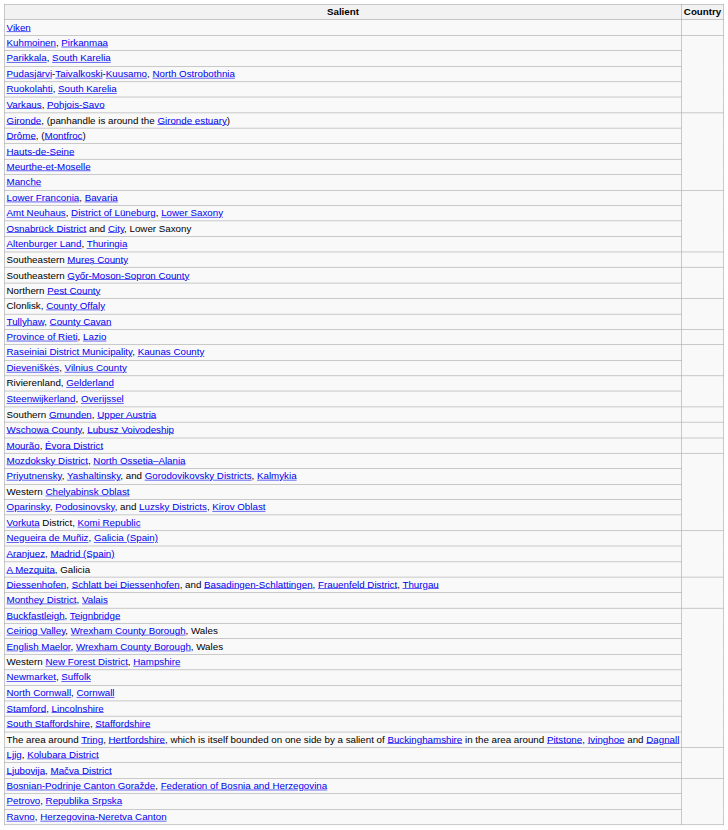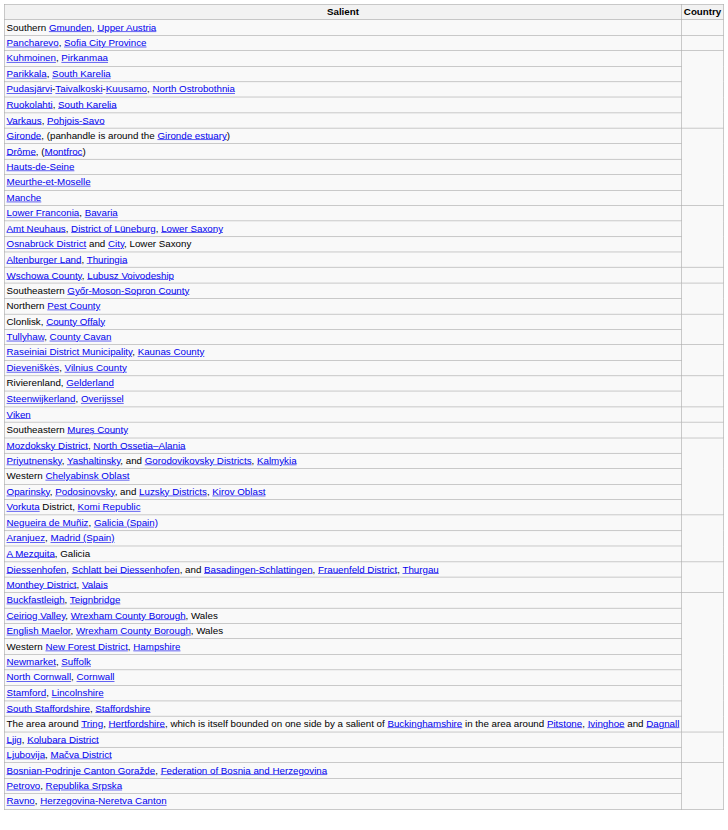 <table class="wikitable sortable">
 <tr>
 <th>Salient</th>
 <th>Country</th>
 </tr>
 <tr>
-<td><a href='#'>Viken</a></td>
+<td>Southern <a href='#'>Gmunden</a>, <a href='#'>Upper Austria</a></td>
+<td></td>
+</tr>
+<tr>
+<td><a href='#'>Pancharevo</a>, <a href='#'>Sofia City Province</a></td>
 <td></td>
 </tr>
 <tr>
 <td><a href='#'>Kuhmoinen</a>, <a href='#'>Pirkanmaa</a></td>
 <td rowspan="5"></td>
 </tr>
 <tr>
 <td><a href='#'>Parikkala</a>, <a href='#'>South Karelia</a></td>
 </tr>
 <tr>
 <td><a href='#'>Pudasjärvi</a>-<a href='#'>Taivalkoski</a>-<a href='#'>Kuusamo</a>, <a href='#'>North Ostrobothnia</a></td>
 </tr>
 <tr>
 <td><a href='#'>Ruokolahti</a>, <a href='#'>South Karelia</a></td>
 </tr>
 <tr>
 <td><a href='#'>Varkaus</a>, <a href='#'>Pohjois-Savo</a></td>
 </tr>
 <tr>
 <td><a href='#'>Gironde</a>, (panhandle is around the <a href='#'>Gironde estuary</a>)</td>
 <td rowspan="5"></td>
 </tr>
 <tr>
 <td><a href='#'>Drôme</a>, (<a href='#'>Montfroc</a>)</td>
 </tr>
 <tr>
 <td><a href='#'>Hauts-de-Seine</a></td>
 </tr>
 <tr>
 <td><a href='#'>Meurthe-et-Moselle</a></td>
 </tr>
 <tr>
 <td><a href='#'>Manche</a></td>
 </tr>
 <tr>
 <td><a href='#'>Lower Franconia</a>, <a href='#'>Bavaria</a></td>
 <td rowspan="4"></td>
 </tr>
 <tr>
 <td><a href='#'>Amt Neuhaus</a>, <a href='#'>District of Lüneburg</a>, <a href='#'>Lower Saxony</a></td>
 </tr>
 <tr>
 <td><a href='#'>Osnabrück District</a> and <a href='#'>City</a>, Lower Saxony</td>
 </tr>
 <tr>
 <td><a href='#'>Altenburger Land</a>, <a href='#'>Thuringia</a></td>
 </tr>
 <tr>
-<td>Southeastern <a href='#'>Mureș County</a></td>
+<td><a href='#'>Wschowa County</a>, <a href='#'>Lubusz Voivodeship</a></td>
 <td></td>
 </tr>
 <tr>
 <td>Southeastern <a href='#'>Győr-Moson-Sopron County</a></td>
 <td rowspan="2"></td>
 </tr>
 <tr>
 <td>Northern <a href='#'>Pest County</a></td>
 </tr>
 <tr>
 <td>Clonlisk, <a href='#'>County Offaly</a></td>
 <td rowspan="2"></td>
 </tr>
 <tr>
 <td><a href='#'>Tullyhaw</a>, <a href='#'>County Cavan</a></td>
 </tr>
 <tr>
-<td><a href='#'>Province of Rieti</a>, <a href='#'>Lazio</a></td>
-<td></td>
-</tr>
-<tr>
 <td><a href='#'>Raseiniai District Municipality</a>, <a href='#'>Kaunas County</a></td>
 <td rowspan="2"></td>
 </tr>
 <tr>
 <td><a href='#'>Dieveniškės</a>, <a href='#'>Vilnius County</a></td>
 </tr>
 <tr>
 <td>Rivierenland, <a href='#'>Gelderland</a></td>
 <td rowspan="2"></td>
 </tr>
 <tr>
 <td><a href='#'>Steenwijkerland</a>, <a href='#'>Overijssel</a></td>
 </tr>
 <tr>
-<td>Southern <a href='#'>Gmunden</a>, <a href='#'>Upper Austria</a></td>
+<td><a href='#'>Viken</a></td>
 <td></td>
 </tr>
 <tr>
-<td><a href='#'>Wschowa County</a>, <a href='#'>Lubusz Voivodeship</a></td>
-<td></td>
-</tr>
-<tr>
-<td><a href='#'>Mourão</a>, <a href='#'>Évora District</a></td>
+<td>Southeastern <a href='#'>Mureș County</a></td>
 <td></td>
 </tr>
 <tr>
 <td><a href='#'>Mozdoksky District</a>, <a href='#'>North Ossetia–Alania</a></td>
 <td rowspan="5"></td>
 </tr>
 <tr>
 <td><a href='#'>Priyutnensky</a>, <a href='#'>Yashaltinsky</a>, and <a href='#'>Gorodovikovsky Districts</a>, <a href='#'>Kalmykia</a></td>
 </tr>
 <tr>
 <td>Western <a href='#'>Chelyabinsk Oblast</a></td>
 </tr>
 <tr>
 <td><a href='#'>Oparinsky</a>, <a href='#'>Podosinovsky</a>, and <a href='#'>Luzsky Districts</a>, <a href='#'>Kirov Oblast</a></td>
 </tr>
 <tr>
 <td><a href='#'>Vorkuta</a> District, <a href='#'>Komi Republic</a></td>
 </tr>
 <tr>
 <td><a href='#'>Negueira de Muñiz</a>, <a href='#'>Galicia (Spain)</a></td>
 <td rowspan="3"></td>
 </tr>
 <tr>
 <td><a href='#'>Aranjuez</a>, <a href='#'>Madrid (Spain)</a></td>
 </tr>
 <tr>
 <td><a href='#'>A Mezquita</a>, Galicia</td>
 </tr>
 <tr>
 <td><a href='#'>Diessenhofen</a>, <a href='#'>Schlatt bei Diessenhofen</a>, and <a href='#'>Basadingen-Schlattingen</a>, <a href='#'>Frauenfeld District</a>, <a href='#'>Thurgau</a></td>
 <td rowspan="2"></td>
 </tr>
 <tr>
 <td><a href='#'>Monthey District</a>, <a href='#'>Valais</a></td>
 </tr>
 <tr>
 <td><a href='#'>Buckfastleigh</a>, <a href='#'>Teignbridge</a></td>
 <td rowspan="9"></td>
 </tr>
 <tr>
 <td><a href='#'>Ceiriog Valley</a>, <a href='#'>Wrexham County Borough</a>, Wales</td>
 </tr>
 <tr>
 <td><a href='#'>English Maelor</a>, <a href='#'>Wrexham County Borough</a>, Wales</td>
 </tr>
 <tr>
 <td>Western <a href='#'>New Forest District</a>, <a href='#'>Hampshire</a></td>
 </tr>
 <tr>
 <td><a href='#'>Newmarket</a>, <a href='#'>Suffolk</a></td>
 </tr>
 <tr>
 <td><a href='#'>North Cornwall</a>, <a href='#'>Cornwall</a></td>
 </tr>
 <tr>
 <td><a href='#'>Stamford</a>, <a href='#'>Lincolnshire</a></td>
 </tr>
 <tr>
 <td><a href='#'>South Staffordshire</a>, <a href='#'>Staffordshire</a></td>
 </tr>
 <tr>
 <td>The area around <a href='#'>Tring</a>, <a href='#'>Hertfordshire</a>, which is itself bounded on one side by a salient of <a href='#'>Buckinghamshire</a> in the area around <a href='#'>Pitstone</a>, <a href='#'>Ivinghoe</a> and <a href='#'>Dagnall</a></td>
 </tr>
 <tr>
 <td><a href='#'>Ljig</a>, <a href='#'>Kolubara District</a></td>
 <td rowspan="2"></td>
 </tr>
 <tr>
 <td><a href='#'>Ljubovija</a>, <a href='#'>Mačva District</a></td>
 </tr>
 <tr>
 <td><a href='#'>Bosnian-Podrinje Canton Goražde</a>, <a href='#'>Federation of Bosnia and Herzegovina</a></td>
 <td rowspan="3"></td>
 </tr>
 <tr>
 <td><a href='#'>Petrovo</a>, <a href='#'>Republika Srpska</a></td>
 </tr>
 <tr>
 <td><a href='#'>Ravno</a>, <a href='#'>Herzegovina-Neretva Canton</a></td>
 </tr>
 </table>
